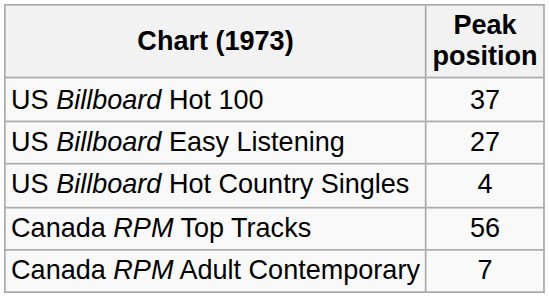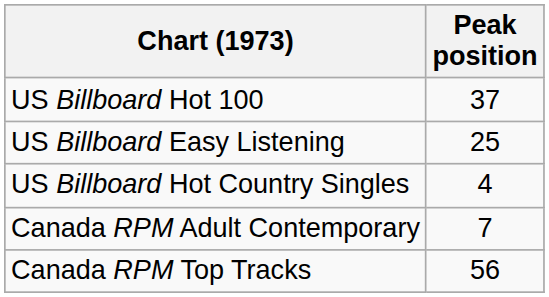 <table class="wikitable sortable">
 <tr>
 <th>Chart (1973)</th>
 <th>Peak<br>position</th>
 </tr>
 <tr>
 <td>US <em>Billboard</em> Hot 100</td>
 <td align="center">37</td>
 </tr>
 <tr>
 <td>US <em>Billboard</em> Easy Listening</td>
-<td align="center">27</td>
+<td align="center">25</td>
 </tr>
 <tr>
 <td>US <em>Billboard</em> Hot Country Singles</td>
 <td align="center">4</td>
 </tr>
 <tr>
+<td>Canada <em>RPM</em> Adult Contemporary</td>
+<td align="center">7</td>
+</tr>
+<tr>
 <td>Canada <em>RPM</em> Top Tracks</td>
 <td align="center">56</td>
 </tr>
-<tr>
-<td>Canada <em>RPM</em> Adult Contemporary</td>
-<td align="center">7</td>
-</tr>
 </table>
